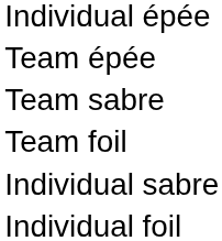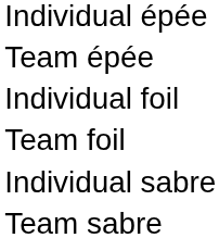 <table>
 <tr>
 <td>Individual épée <br></td>
 <td></td>
 <td></td>
 <td><br> </td>
 </tr>
 <tr>
 <td>Team épée <br></td>
 <td></td>
 <td></td>
 <td></td>
 </tr>
 <tr>
-<td>Team sabre <br></td>
+<td>Individual foil <br></td>
 <td></td>
 <td></td>
-<td></td>
+<td><br> </td>
 </tr>
 <tr>
 <td>Team foil <br></td>
 <td></td>
 <td></td>
 <td></td>
 </tr>
 <tr>
 <td>Individual sabre <br></td>
 <td></td>
 <td></td>
 <td><br></td>
 </tr>
 <tr>
-<td>Individual foil <br></td>
+<td>Team sabre <br></td>
 <td></td>
 <td></td>
-<td><br> </td>
+<td></td>
 </tr>
 </table>
